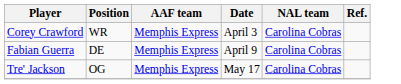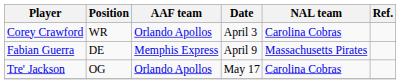 <table class="wikitable sortable">
 <tr>
 <th>Player</th>
 <th>Position</th>
 <th>AAF team</th>
 <th>Date</th>
 <th>NAL team</th>
 <th class=unsortable>Ref.</th>
 </tr>
 <tr>
 <td><a href='#'>Corey Crawford</a></td>
 <td>WR</td>
-<td><a href='#'>Memphis Express</a></td>
+<td><a href='#'>Orlando Apollos</a></td>
 <td>April 3</td>
 <td><a href='#'>Carolina Cobras</a></td>
 <td></td>
 </tr>
 <tr>
 <td><a href='#'>Fabian Guerra</a></td>
 <td>DE</td>
 <td><a href='#'>Memphis Express</a></td>
 <td>April 9</td>
-<td><a href='#'>Carolina Cobras</a></td>
+<td><a href='#'>Massachusetts Pirates</a></td>
 <td></td>
 </tr>
 <tr>
 <td><a href='#'>Tre' Jackson</a></td>
 <td>OG</td>
-<td><a href='#'>Memphis Express</a></td>
+<td><a href='#'>Orlando Apollos</a></td>
 <td>May 17</td>
 <td><a href='#'>Carolina Cobras</a></td>
 <td></td>
 </tr>
 <tr>
 </tr>
 </table>
